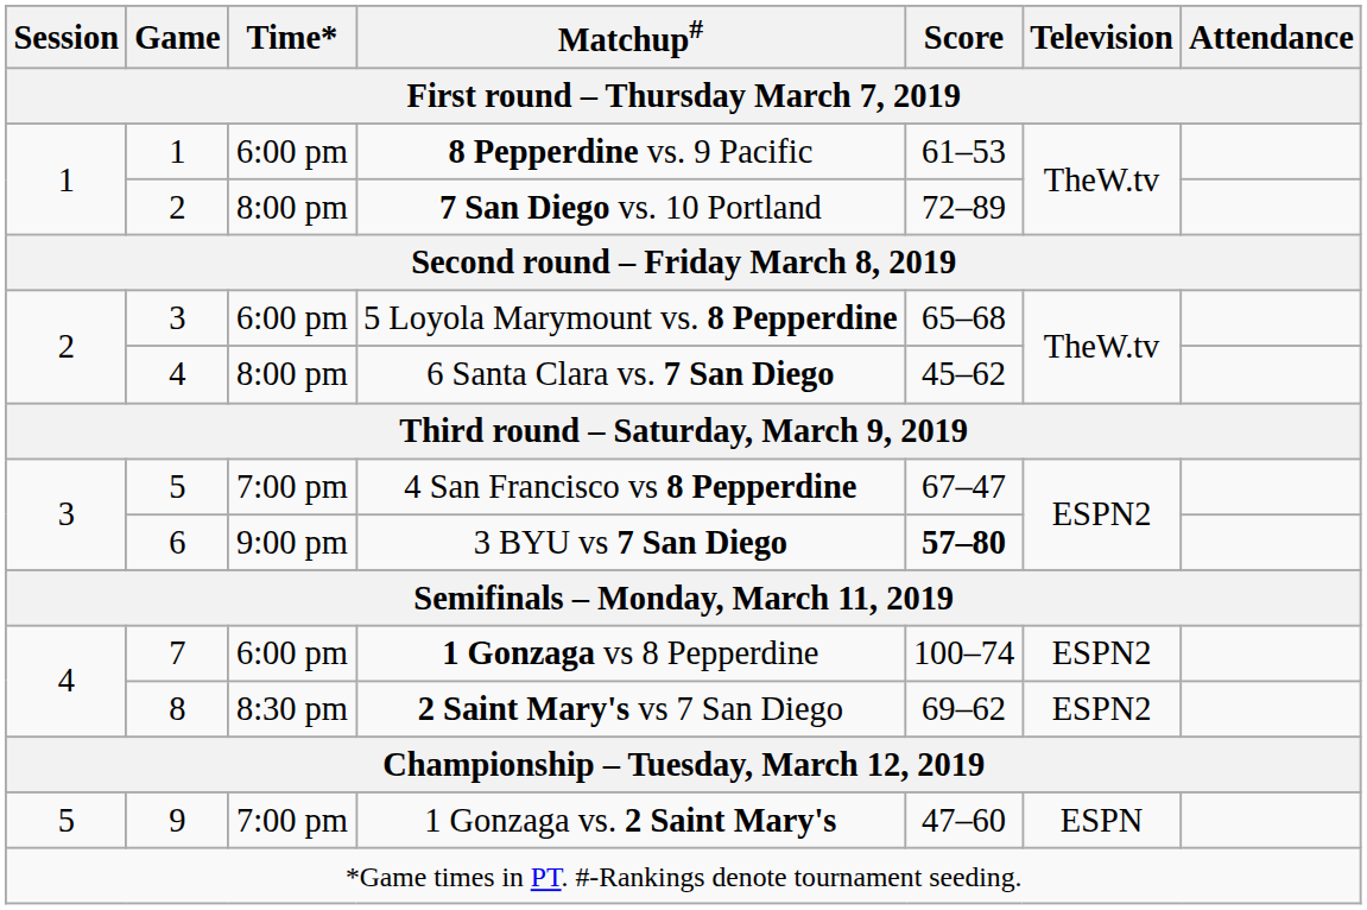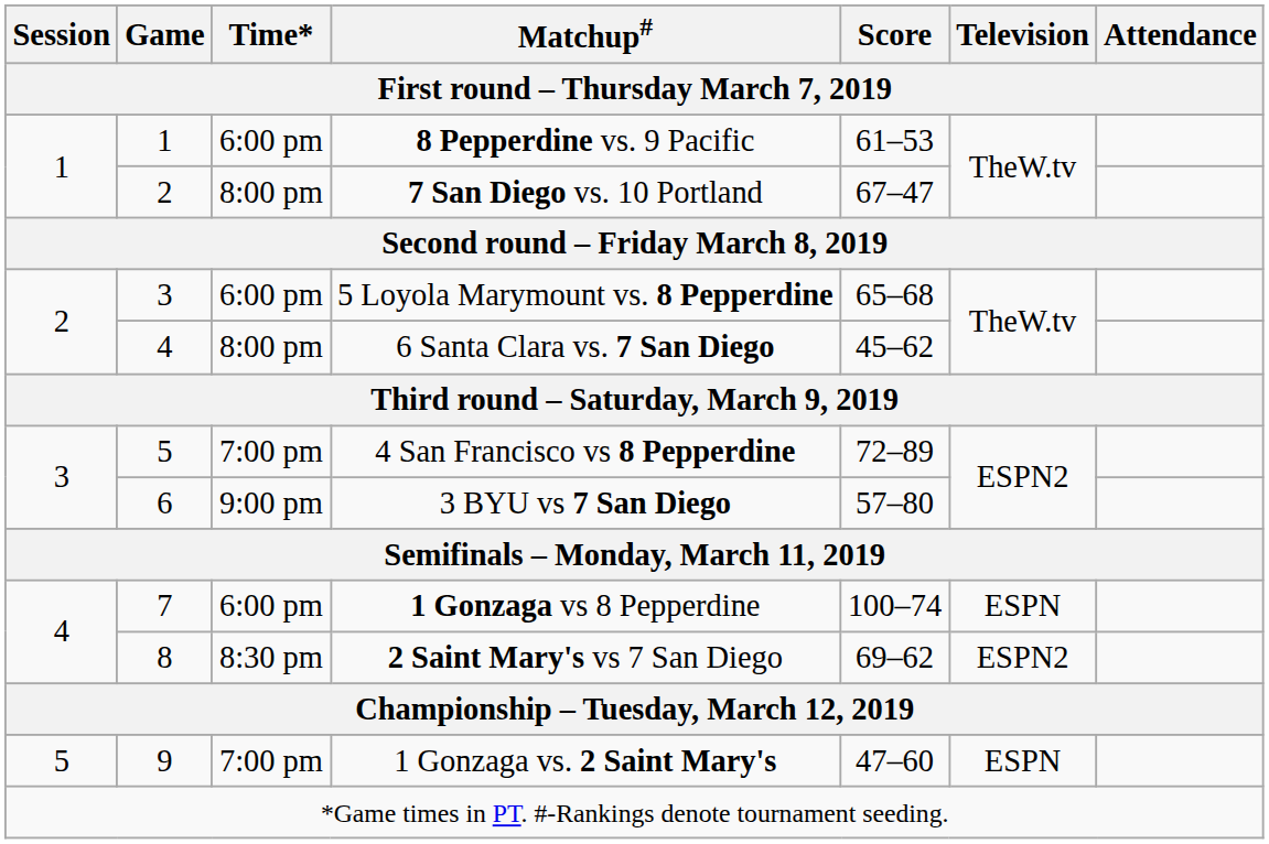 <table class="wikitable" style="font-size: 95%;text-align:center">
 <tr>
 <th>Session</th>
 <th>Game</th>
 <th>Time*</th>
 <th>Matchup<sup>#</sup></th>
 <th>Score</th>
 <th>Television</th>
 <th>Attendance</th>
 </tr>
 <tr>
 <th colspan=7>First round – Thursday March 7, 2019</th>
 </tr>
 <tr>
 <td rowspan=2>1</td>
 <td>1</td>
 <td>6:00 pm</td>
 <td><strong>8 Pepperdine</strong> vs. 9 Pacific</td>
 <td>61–53</td>
 <td rowspan=2>TheW.tv</td>
 <td></td>
 </tr>
 <tr>
 <td>2</td>
 <td>8:00 pm</td>
 <td><strong>7 San Diego</strong> vs. 10 Portland</td>
-<td>72–89</td>
+<td>67–47</td>
 <td></td>
 </tr>
 <tr>
 <th colspan=7>Second round – Friday March 8, 2019</th>
 </tr>
 <tr>
 <td rowspan=2>2</td>
 <td>3</td>
 <td>6:00 pm</td>
 <td>5 Loyola Marymount vs. <strong>8 Pepperdine</strong></td>
 <td>65–68</td>
 <td rowspan=2>TheW.tv</td>
 <td></td>
 </tr>
 <tr>
 <td>4</td>
 <td>8:00 pm</td>
 <td>6 Santa Clara vs. <strong>7 San Diego</strong></td>
 <td>45–62</td>
 <td></td>
 </tr>
 <tr>
 <th colspan=7>Third round – Saturday, March 9, 2019</th>
 </tr>
 <tr>
 <td rowspan=2>3</td>
 <td>5</td>
 <td>7:00 pm</td>
 <td>4 San Francisco vs <strong>8 Pepperdine</strong></td>
-<td>67–47</td>
+<td>72–89</td>
 <td rowspan=2>ESPN2</td>
 <td></td>
 </tr>
 <tr>
 <td>6</td>
 <td>9:00 pm</td>
 <td>3 BYU vs <strong>7 San Diego</strong></td>
-<td><strong>57–80</strong></td>
+<td>57–80</td>
 <td></td>
 </tr>
 <tr>
 <th colspan=7>Semifinals – Monday, March 11, 2019</th>
 </tr>
 <tr>
 <td rowspan=2>4</td>
 <td>7</td>
 <td>6:00 pm</td>
 <td><strong>1 Gonzaga</strong> vs 8 Pepperdine</td>
 <td>100–74</td>
-<td>ESPN2</td>
+<td>ESPN</td>
 <td></td>
 </tr>
 <tr>
 <td>8</td>
 <td>8:30 pm</td>
 <td><strong>2 Saint Mary's</strong> vs 7 San Diego</td>
 <td>69–62</td>
 <td>ESPN2</td>
 <td></td>
 </tr>
 <tr>
 <th colspan=7>Championship – Tuesday, March 12, 2019</th>
 </tr>
 <tr>
 <td>5</td>
 <td>9</td>
 <td>7:00 pm</td>
 <td>1 Gonzaga vs. <strong>2 Saint Mary's</strong></td>
 <td>47–60</td>
 <td>ESPN</td>
 <td></td>
 </tr>
 <tr>
 <td colspan=7><small>*Game times in <a href='#'>PT</a>. #-Rankings denote tournament seeding.</small></td>
 </tr>
 </table>
